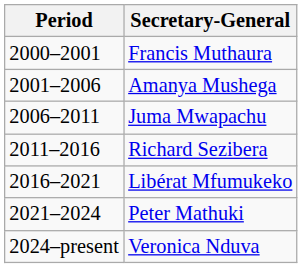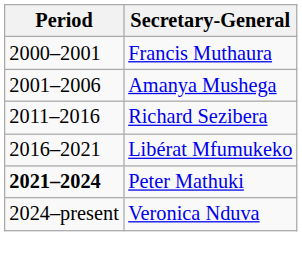 <table class="wikitable floatright">
 <tr>
 <th>Period</th>
 <th>Secretary-General</th>
 </tr>
 <tr>
 <td>2000–2001</td>
 <td> <a href='#'>Francis Muthaura</a></td>
 </tr>
 <tr>
 <td>2001–2006</td>
 <td> <a href='#'>Amanya Mushega</a></td>
 </tr>
 <tr>
-<td>2006–2011</td>
-<td> <a href='#'>Juma Mwapachu</a></td>
-</tr>
-<tr>
 <td>2011–2016</td>
 <td> <a href='#'>Richard Sezibera</a></td>
 </tr>
 <tr>
 <td>2016–2021</td>
 <td> <a href='#'>Libérat Mfumukeko</a></td>
 </tr>
 <tr>
-<td>2021–2024</td>
+<td><strong>2021–2024</strong></td>
 <td> <a href='#'>Peter Mathuki</a></td>
 </tr>
 <tr>
 <td>2024–present</td>
 <td> <a href='#'>Veronica Nduva</a></td>
 </tr>
 </table>
